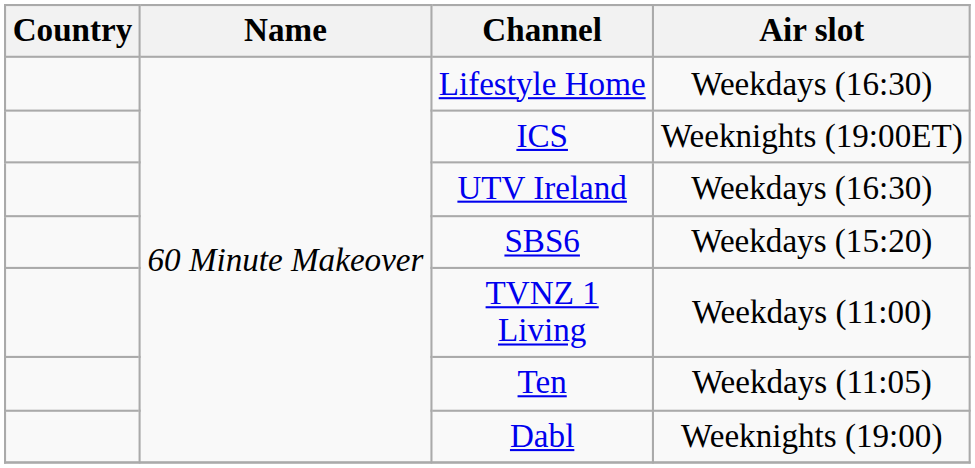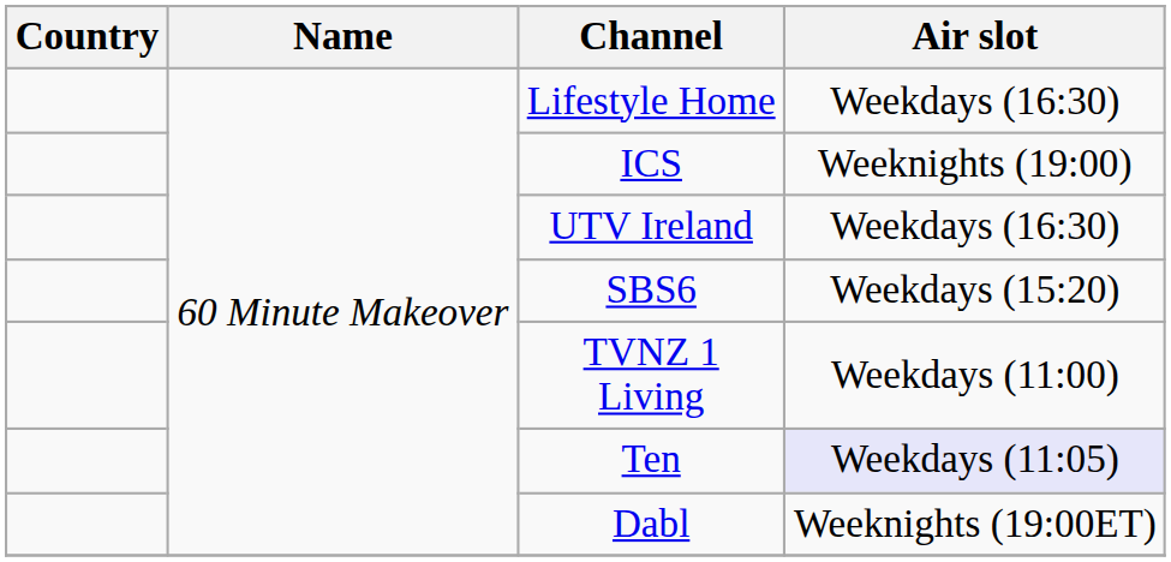 <table class="wikitable" style="text-align: center;">
 <tr>
 <th>Country</th>
 <th>Name</th>
 <th>Channel</th>
 <th>Air slot</th>
 </tr>
 <tr>
 <td></td>
 <td rowspan=7><em>60 Minute Makeover</em></td>
 <td><a href='#'>Lifestyle Home</a></td>
 <td>Weekdays (16:30)</td>
 </tr>
 <tr>
 <td></td>
 <td><a href='#'>ICS</a></td>
-<td>Weeknights (19:00ET)</td>
+<td>Weeknights (19:00)</td>
 </tr>
 <tr>
 <td></td>
 <td><a href='#'>UTV Ireland</a></td>
 <td>Weekdays (16:30)</td>
 </tr>
 <tr>
 <td></td>
 <td><a href='#'>SBS6</a></td>
 <td>Weekdays (15:20)</td>
 </tr>
 <tr>
 <td></td>
 <td><a href='#'>TVNZ 1</a><br><a href='#'>Living</a></td>
 <td>Weekdays (11:00)</td>
 </tr>
 <tr>
 <td></td>
 <td><a href='#'>Ten</a></td>
-<td>Weekdays (11:05)</td>
+<td style="background: lavender;">Weekdays (11:05)</td>
 </tr>
 <tr>
 <td></td>
 <td><a href='#'>Dabl</a></td>
-<td>Weeknights (19:00)</td>
+<td>Weeknights (19:00ET)</td>
 </tr>
 <tr>
 </tr>
 </table>
